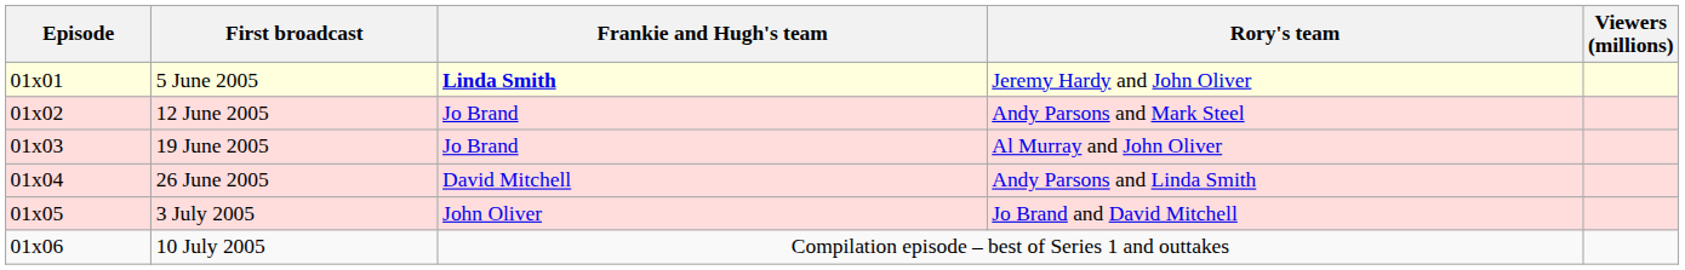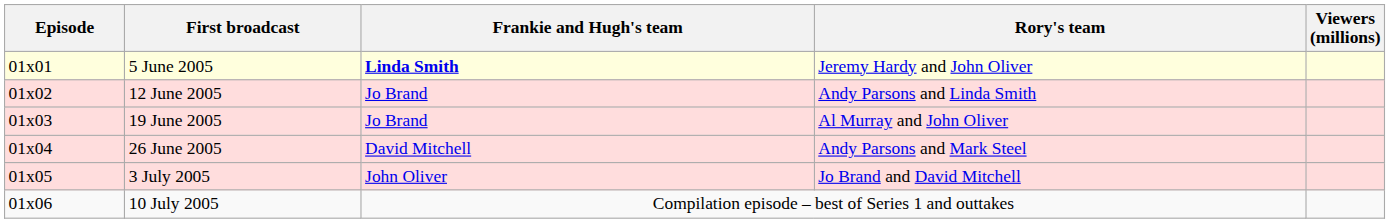 <table class="wikitable" style="width:80%;">
 <tr>
 <th style="width:9%;">Episode</th>
 <th style="width:18%;">First broadcast</th>
 <th style="width:35%;">Frankie and Hugh's team</th>
 <th style="width:38%;">Rory's team</th>
 <th style="width:38%;">Viewers<br>(millions)</th>
 </tr>
 <tr style="background:#ffd;">
 <td>01x01</td>
 <td>5 June 2005</td>
 <td><strong><a href='#'>Linda Smith</a></strong></td>
 <td><a href='#'>Jeremy Hardy</a> and <a href='#'>John Oliver</a></td>
 <td></td>
 </tr>
 <tr style="background:#fdd;">
 <td>01x02</td>
 <td>12 June 2005</td>
 <td><a href='#'>Jo Brand</a></td>
-<td><a href='#'>Andy Parsons</a> and <a href='#'>Mark Steel</a></td>
+<td><a href='#'>Andy Parsons</a> and <a href='#'>Linda Smith</a></td>
 <td></td>
 </tr>
 <tr style="background:#fdd;">
 <td>01x03</td>
 <td>19 June 2005</td>
 <td><a href='#'>Jo Brand</a></td>
 <td><a href='#'>Al Murray</a> and <a href='#'>John Oliver</a></td>
 <td></td>
 </tr>
 <tr style="background:#fdd;">
 <td>01x04</td>
 <td>26 June 2005</td>
 <td><a href='#'>David Mitchell</a></td>
-<td><a href='#'>Andy Parsons</a> and <a href='#'>Linda Smith</a></td>
+<td><a href='#'>Andy Parsons</a> and <a href='#'>Mark Steel</a></td>
 <td></td>
 </tr>
 <tr style="background:#fdd;">
 <td>01x05</td>
 <td>3 July 2005</td>
 <td><a href='#'>John Oliver</a></td>
 <td><a href='#'>Jo Brand</a> and <a href='#'>David Mitchell</a></td>
 <td></td>
 </tr>
 <tr>
 <td>01x06</td>
 <td>10 July 2005</td>
 <td style="text-align:center;" colspan="2">Compilation episode – best of Series 1 and outtakes</td>
 <td></td>
 </tr>
 </table>
